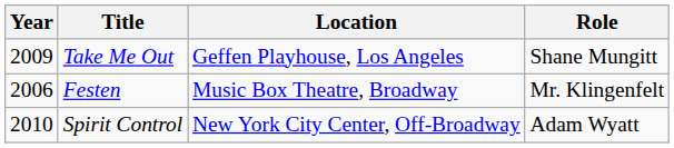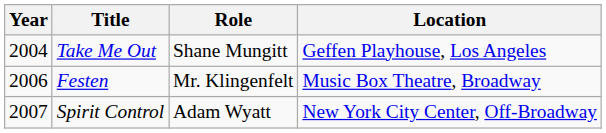 <table class="wikitable sortable">
 <tr>
 <th>Year</th>
 <th>Title</th>
+<th>Role</th>
 <th>Location</th>
-<th>Role</th>
 </tr>
 <tr>
-<td>2009</td>
+<td>2004</td>
 <td><em><a href='#'>Take Me Out</a></em></td>
+<td>Shane Mungitt</td>
 <td><a href='#'>Geffen Playhouse</a>, <a href='#'>Los Angeles</a></td>
-<td>Shane Mungitt</td>
 </tr>
 <tr>
 <td>2006</td>
 <td><em><a href='#'>Festen</a></em></td>
+<td>Mr. Klingenfelt</td>
 <td><a href='#'>Music Box Theatre</a>, <a href='#'>Broadway</a></td>
-<td>Mr. Klingenfelt</td>
 </tr>
 <tr>
-<td>2010</td>
+<td>2007</td>
 <td><em>Spirit Control</em></td>
+<td>Adam Wyatt</td>
 <td><a href='#'>New York City Center</a>, <a href='#'>Off-Broadway</a></td>
-<td>Adam Wyatt</td>
 </tr>
 </table>
